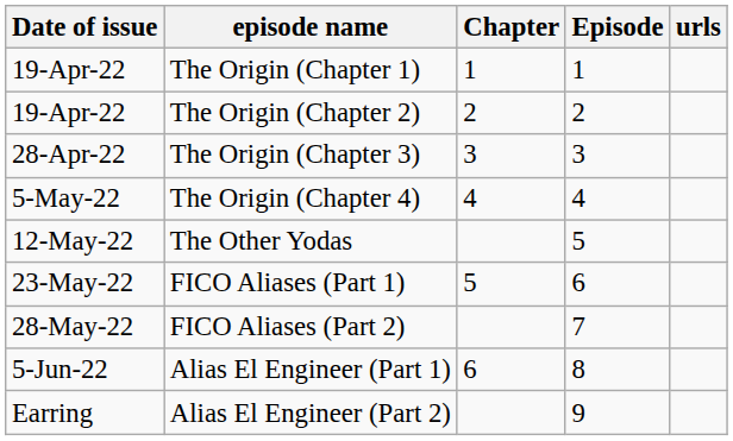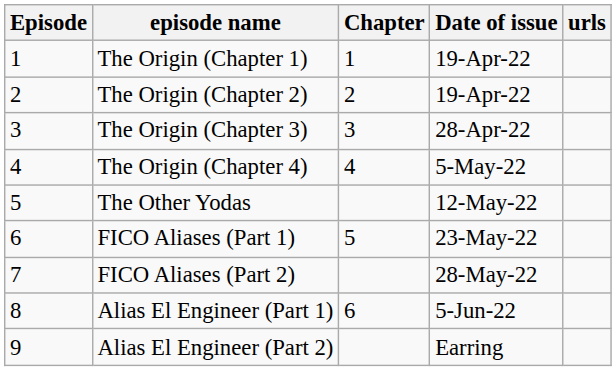 <table class="wikitable">
 <tr>
-<th>Date of issue</th>
+<th>Episode</th>
 <th>episode name</th>
 <th>Chapter</th>
-<th>Episode</th>
+<th>Date of issue</th>
 <th>urls</th>
 </tr>
 <tr>
-<td>19-Apr-22</td>
+<td>1</td>
 <td>The Origin (Chapter 1)</td>
 <td>1</td>
-<td>1</td>
+<td>19-Apr-22</td>
 <td></td>
 </tr>
 <tr>
-<td>19-Apr-22</td>
+<td>2</td>
 <td>The Origin (Chapter 2)</td>
 <td>2</td>
-<td>2</td>
+<td>19-Apr-22</td>
 <td></td>
 </tr>
 <tr>
-<td>28-Apr-22</td>
+<td>3</td>
 <td>The Origin (Chapter 3)</td>
 <td>3</td>
-<td>3</td>
+<td>28-Apr-22</td>
 <td></td>
 </tr>
 <tr>
-<td>5-May-22</td>
+<td>4</td>
 <td>The Origin (Chapter 4)</td>
 <td>4</td>
-<td>4</td>
+<td>5-May-22</td>
 <td></td>
 </tr>
 <tr>
-<td>12-May-22</td>
+<td>5</td>
 <td>The Other Yodas</td>
 <td></td>
-<td>5</td>
+<td>12-May-22</td>
 <td></td>
 </tr>
 <tr>
-<td>23-May-22</td>
+<td>6</td>
 <td>FICO Aliases (Part 1)</td>
 <td>5</td>
-<td>6</td>
+<td>23-May-22</td>
 <td></td>
 </tr>
 <tr>
-<td>28-May-22</td>
+<td>7</td>
 <td>FICO Aliases (Part 2)</td>
 <td></td>
-<td>7</td>
+<td>28-May-22</td>
 <td></td>
 </tr>
 <tr>
-<td>5-Jun-22</td>
+<td>8</td>
 <td>Alias El Engineer (Part 1)</td>
 <td>6</td>
-<td>8</td>
+<td>5-Jun-22</td>
 <td></td>
 </tr>
 <tr>
-<td>Earring</td>
+<td>9</td>
 <td>Alias El Engineer (Part 2)</td>
 <td></td>
-<td>9</td>
+<td>Earring</td>
 <td></td>
 </tr>
 </table>
